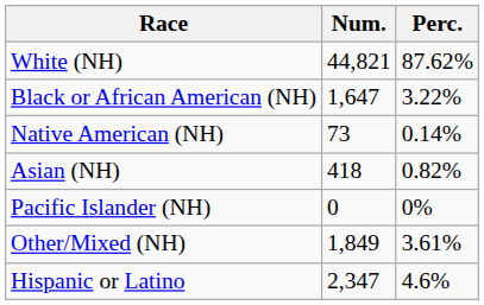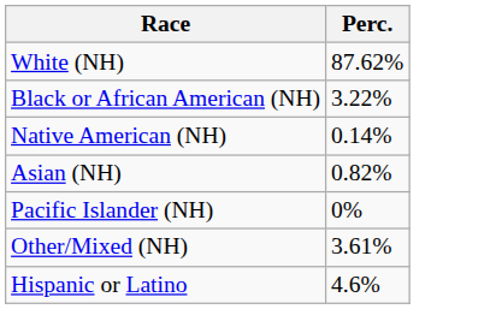 <table class="wikitable">
 <tr>
 <th>Race</th>
-<th>Num.</th>
 <th>Perc.</th>
 </tr>
 <tr>
 <td><a href='#'>White</a> (NH)</td>
-<td>44,821</td>
 <td>87.62%</td>
 </tr>
 <tr>
 <td><a href='#'>Black or African American</a> (NH)</td>
-<td>1,647</td>
 <td>3.22%</td>
 </tr>
 <tr>
 <td><a href='#'>Native American</a> (NH)</td>
-<td>73</td>
 <td>0.14%</td>
 </tr>
 <tr>
 <td><a href='#'>Asian</a> (NH)</td>
-<td>418</td>
 <td>0.82%</td>
 </tr>
 <tr>
 <td><a href='#'>Pacific Islander</a> (NH)</td>
-<td>0</td>
 <td>0%</td>
 </tr>
 <tr>
 <td><a href='#'>Other/Mixed</a> (NH)</td>
-<td>1,849</td>
 <td>3.61%</td>
 </tr>
 <tr>
 <td><a href='#'>Hispanic</a> or <a href='#'>Latino</a></td>
-<td>2,347</td>
 <td>4.6%</td>
 </tr>
 </table>
